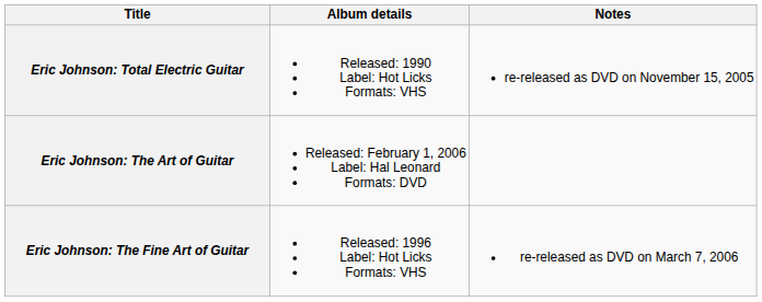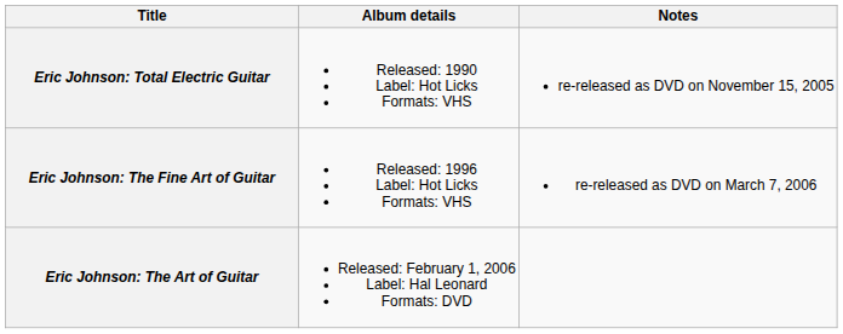 <table class="wikitable plainrowheaders" style="text-align:center;">
 <tr>
 <th scope="col" style="width:20em;">Title</th>
 <th scope="col">Album details</th>
 <th scope="col">Notes</th>
 </tr>
 <tr>
 <th scope="row"><em>Eric Johnson: Total Electric Guitar</em></th>
 <td><br><ul><li>Released: 1990</li><li>Label: Hot Licks</li><li>Formats: VHS</li></ul></td>
 <td><br><ul><li>re-released as DVD on November 15, 2005</li></ul></td>
 </tr>
 <tr>
+<th scope="row"><em>Eric Johnson: The Fine Art of Guitar</em></th>
+<td><br><ul><li>Released: 1996</li><li>Label: Hot Licks</li><li>Formats: VHS</li></ul></td>
+<td><br><ul><li>re-released as DVD on March 7, 2006</li></ul></td>
+</tr>
+<tr>
 <th scope="row"><em>Eric Johnson: The Art of Guitar</em></th>
 <td><br><ul><li>Released: February 1, 2006</li><li>Label: Hal Leonard</li><li>Formats: DVD</li></ul></td>
 <td></td>
 </tr>
-<tr>
-<th scope="row"><em>Eric Johnson: The Fine Art of Guitar</em></th>
-<td><br><ul><li>Released: 1996</li><li>Label: Hot Licks</li><li>Formats: VHS</li></ul></td>
-<td><br><ul><li>re-released as DVD on March 7, 2006</li></ul></td>
-</tr>
 </table>
